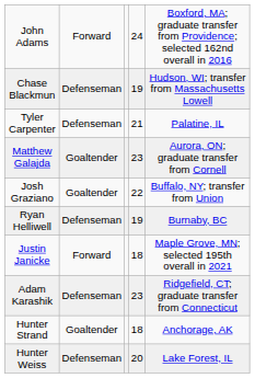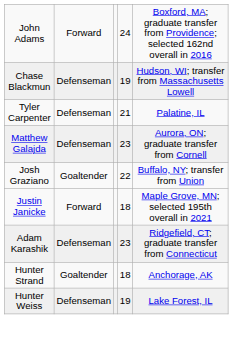 <table class="wikitable" width="60%">
 <tr align="center" bgcolor="">
 <td>John Adams</td>
 <td>Forward</td>
 <td></td>
 <td>24</td>
 <td><a href='#'>Boxford, MA</a>; graduate transfer from <a href='#'>Providence</a>; selected 162nd overall in <a href='#'>2016</a></td>
 </tr>
 <tr align="center" bgcolor="f0f0f0">
 <td>Chase Blackmun</td>
 <td>Defenseman</td>
 <td></td>
 <td>19</td>
 <td><a href='#'>Hudson, WI</a>; transfer from <a href='#'>Massachusetts Lowell</a></td>
 </tr>
 <tr align="center" bgcolor="">
 <td>Tyler Carpenter</td>
 <td>Defenseman</td>
 <td></td>
 <td>21</td>
 <td><a href='#'>Palatine, IL</a></td>
 </tr>
 <tr align="center" bgcolor="f0f0f0">
 <td><a href='#'>Matthew Galajda</a></td>
-<td>Goaltender</td>
+<td>Defenseman</td>
 <td></td>
 <td>23</td>
 <td><a href='#'>Aurora, ON</a>; graduate transfer from <a href='#'>Cornell</a></td>
 </tr>
 <tr align="center" bgcolor="">
 <td>Josh Graziano</td>
 <td>Goaltender</td>
 <td></td>
 <td>22</td>
 <td><a href='#'>Buffalo, NY</a>; transfer from <a href='#'>Union</a></td>
-</tr>
-<tr align="center" bgcolor="f0f0f0">
-<td>Ryan Helliwell</td>
-<td>Defenseman</td>
-<td></td>
-<td>19</td>
-<td><a href='#'>Burnaby, BC</a></td>
 </tr>
 <tr align="center" bgcolor="">
 <td><a href='#'>Justin Janicke</a></td>
 <td>Forward</td>
 <td></td>
 <td>18</td>
 <td><a href='#'>Maple Grove, MN</a>; selected 195th overall in <a href='#'>2021</a></td>
 </tr>
 <tr align="center" bgcolor="f0f0f0">
 <td>Adam Karashik</td>
 <td>Defenseman</td>
 <td></td>
 <td>23</td>
 <td><a href='#'>Ridgefield, CT</a>; graduate transfer from <a href='#'>Connecticut</a></td>
 </tr>
 <tr align="center" bgcolor="">
 <td>Hunter Strand</td>
 <td>Goaltender</td>
 <td></td>
 <td>18</td>
 <td><a href='#'>Anchorage, AK</a></td>
 </tr>
 <tr align="center" bgcolor="f0f0f0">
 <td>Hunter Weiss</td>
 <td>Defenseman</td>
 <td></td>
-<td>20</td>
+<td>19</td>
 <td><a href='#'>Lake Forest, IL</a></td>
 </tr>
 </table>
